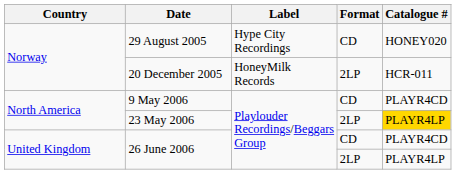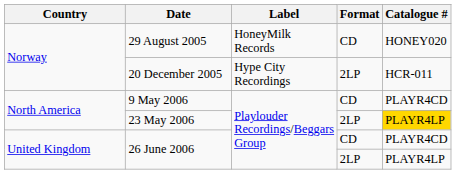 <table class="wikitable">
 <tr>
 <th width="150px">Country</th>
 <th width="130px">Date</th>
 <th width="120px">Label</th>
 <th>Format</th>
 <th>Catalogue #</th>
 </tr>
 <tr>
 <td rowspan="2"><a href='#'>Norway</a></td>
 <td>29 August 2005</td>
-<td>Hype City Recordings</td>
+<td>HoneyMilk Records</td>
 <td>CD</td>
 <td>HONEY020</td>
 </tr>
 <tr>
 <td>20 December 2005</td>
-<td>HoneyMilk Records</td>
+<td>Hype City Recordings</td>
 <td>2LP</td>
 <td>HCR-011</td>
 </tr>
 <tr>
 <td rowspan="2"><a href='#'>North America</a></td>
 <td>9 May 2006</td>
 <td rowspan="4"><a href='#'>Playlouder Recordings</a>/<a href='#'>Beggars Group</a></td>
 <td>CD</td>
 <td>PLAYR4CD</td>
 </tr>
 <tr>
 <td>23 May 2006</td>
 <td>2LP</td>
 <td style="background: gold;">PLAYR4LP</td>
 </tr>
 <tr>
 <td rowspan="2"><a href='#'>United Kingdom</a></td>
 <td rowspan="2">26 June 2006</td>
 <td>CD</td>
 <td>PLAYR4CD</td>
 </tr>
 <tr>
 <td>2LP</td>
 <td>PLAYR4LP</td>
 </tr>
 </table>
